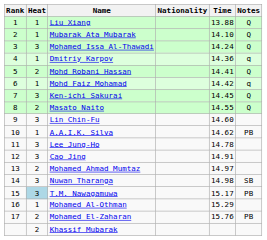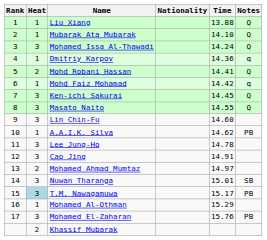 <table class="wikitable sortable" style="text-align:center; font-size:95%">
 <tr>
 <th>Rank</th>
 <th>Heat</th>
 <th>Name</th>
 <th>Nationality</th>
 <th>Time</th>
 <th>Notes</th>
 </tr>
 <tr bgcolor=ccffcc>
 <td>1</td>
 <td>1</td>
 <td align=left><a href='#'>Liu Xiang</a></td>
 <td align=left></td>
 <td>13.88</td>
 <td>Q</td>
 </tr>
 <tr bgcolor=ccffcc>
 <td>2</td>
 <td>1</td>
 <td align=left><a href='#'>Mubarak Ata Mubarak</a></td>
 <td align=left></td>
 <td>14.10</td>
 <td>Q</td>
 </tr>
 <tr bgcolor=ccffcc>
 <td>3</td>
 <td>3</td>
 <td align=left><a href='#'>Mohamed Issa Al-Thawadi</a></td>
 <td align=left></td>
 <td>14.24</td>
 <td>Q</td>
 </tr>
 <tr bgcolor=ddffdd>
 <td>4</td>
 <td>1</td>
 <td align=left><a href='#'>Dmitriy Karpov</a></td>
 <td align=left></td>
 <td>14.36</td>
 <td>q</td>
 </tr>
 <tr bgcolor=ccffcc>
 <td>5</td>
 <td>2</td>
 <td align=left><a href='#'>Mohd Robani Hassan</a></td>
 <td align=left></td>
 <td>14.41</td>
 <td>Q</td>
 </tr>
 <tr bgcolor=ddffdd>
 <td>6</td>
 <td>1</td>
 <td align=left><a href='#'>Mohd Faiz Mohamad</a></td>
 <td align=left></td>
 <td>14.42</td>
 <td>q</td>
 </tr>
 <tr bgcolor=ccffcc>
 <td>7</td>
 <td>3</td>
 <td align=left><a href='#'>Ken-ichi Sakurai</a></td>
 <td align=left></td>
 <td>14.45</td>
 <td>Q</td>
 </tr>
 <tr bgcolor=ccffcc>
 <td>8</td>
-<td>2</td>
+<td>3</td>
 <td align=left><a href='#'>Masato Naito</a></td>
 <td align=left></td>
 <td>14.55</td>
 <td>Q</td>
 </tr>
 <tr>
 <td>9</td>
 <td>3</td>
 <td align=left><a href='#'>Lin Chin-Fu</a></td>
 <td align=left></td>
 <td>14.60</td>
 <td></td>
 </tr>
 <tr>
 <td>10</td>
 <td>1</td>
 <td align=left><a href='#'>A.A.I.K. Silva</a></td>
 <td align=left></td>
 <td>14.62</td>
 <td>PB</td>
 </tr>
 <tr>
 <td>11</td>
 <td>3</td>
 <td align=left><a href='#'>Lee Jung-Ho</a></td>
 <td align=left></td>
 <td>14.78</td>
 <td></td>
 </tr>
 <tr>
 <td>12</td>
 <td>3</td>
 <td align=left><a href='#'>Cao Jing</a></td>
 <td align=left></td>
 <td>14.91</td>
 <td></td>
 </tr>
 <tr>
 <td>13</td>
 <td>2</td>
 <td align=left><a href='#'>Mohamed Ahmad Mumtaz</a></td>
 <td align=left></td>
 <td>14.97</td>
 <td></td>
 </tr>
 <tr>
 <td>14</td>
 <td>3</td>
 <td align=left><a href='#'>Nuwan Tharanga</a></td>
 <td align=left></td>
-<td>14.98</td>
+<td>15.01</td>
 <td>SB</td>
 </tr>
 <tr>
 <td>15</td>
 <td style="background: lightblue;">3</td>
 <td align=left><a href='#'>T.M. Nawagamuwa</a></td>
 <td align=left></td>
 <td>15.17</td>
 <td>PB</td>
 </tr>
 <tr>
 <td>16</td>
 <td>1</td>
 <td align=left><a href='#'>Mohamed Al-Othman</a></td>
 <td align=left></td>
 <td>15.29</td>
 <td></td>
 </tr>
 <tr>
 <td>17</td>
-<td>2</td>
+<td>3</td>
 <td align=left><a href='#'>Mohamed El-Zaharan</a></td>
 <td align=left></td>
 <td>15.76</td>
 <td>PB</td>
 </tr>
 <tr>
 <td></td>
 <td>2</td>
 <td align=left><a href='#'>Khassif Mubarak</a></td>
 <td align=left></td>
 <td></td>
 <td></td>
 </tr>
 </table>
